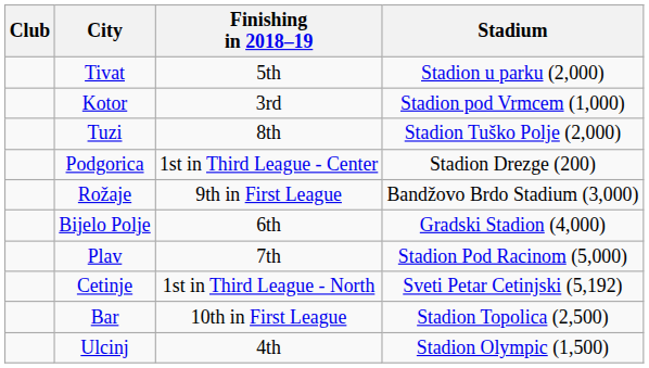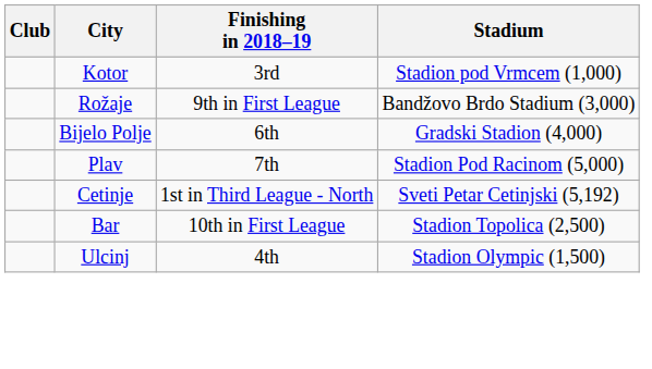 <table class="wikitable sortable" style="text-align:center;">
 <tr>
 <th>Club<br></th>
 <th>City</th>
 <th data-sort-type="number">Finishing <br>in <a href='#'>2018–19</a></th>
 <th>Stadium</th>
 </tr>
 <tr>
 <td style="text-align:left;"></td>
-<td><a href='#'>Tivat</a></td>
-<td>5th</td>
-<td><a href='#'>Stadion u parku</a> (2,000)</td>
-</tr>
-<tr>
-<td style="text-align:left;"></td>
 <td><a href='#'>Kotor</a></td>
 <td>3rd</td>
 <td><a href='#'>Stadion pod Vrmcem</a> (1,000)</td>
-</tr>
-<tr>
-<td style="text-align:left;"></td>
-<td><a href='#'>Tuzi</a></td>
-<td>8th</td>
-<td><a href='#'>Stadion Tuško Polje</a> (2,000)</td>
-</tr>
-<tr>
-<td style="text-align:left;"></td>
-<td><a href='#'>Podgorica</a></td>
-<td>1st in <a href='#'>Third League - Center</a> </td>
-<td>Stadion Drezge (200)</td>
 </tr>
 <tr>
 <td style="text-align:left;"></td>
 <td><a href='#'>Rožaje</a></td>
 <td>9th in <a href='#'>First League</a> </td>
 <td>Bandžovo Brdo Stadium (3,000)</td>
 </tr>
 <tr>
 <td style="text-align:left;"></td>
 <td><a href='#'>Bijelo Polje</a></td>
 <td>6th</td>
 <td><a href='#'>Gradski Stadion</a> (4,000)</td>
 </tr>
 <tr>
 <td style="text-align:left;"></td>
 <td><a href='#'>Plav</a></td>
 <td>7th</td>
 <td><a href='#'>Stadion Pod Racinom</a> (5,000)</td>
 </tr>
 <tr>
 <td style="text-align:left;"></td>
 <td><a href='#'>Cetinje</a></td>
 <td>1st in <a href='#'>Third League - North</a> </td>
 <td><a href='#'>Sveti Petar Cetinjski</a> (5,192)</td>
 </tr>
 <tr>
 <td style="text-align:left;"></td>
 <td><a href='#'>Bar</a></td>
 <td>10th in <a href='#'>First League</a> </td>
 <td><a href='#'>Stadion Topolica</a> (2,500)</td>
 </tr>
 <tr>
 <td style="text-align:left;"></td>
 <td><a href='#'>Ulcinj</a></td>
 <td>4th</td>
 <td><a href='#'>Stadion Olympic</a> (1,500)</td>
 </tr>
 </table>
